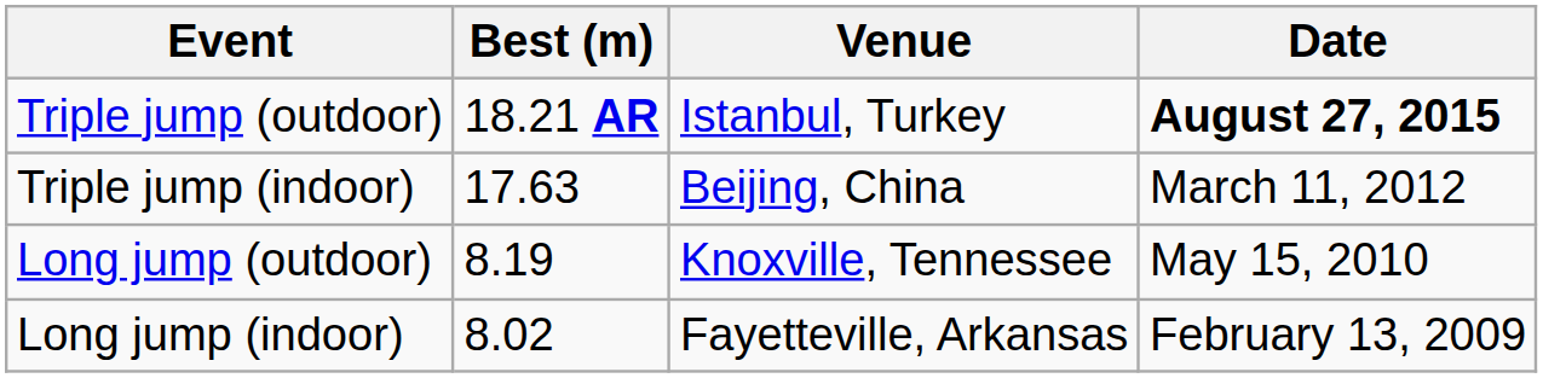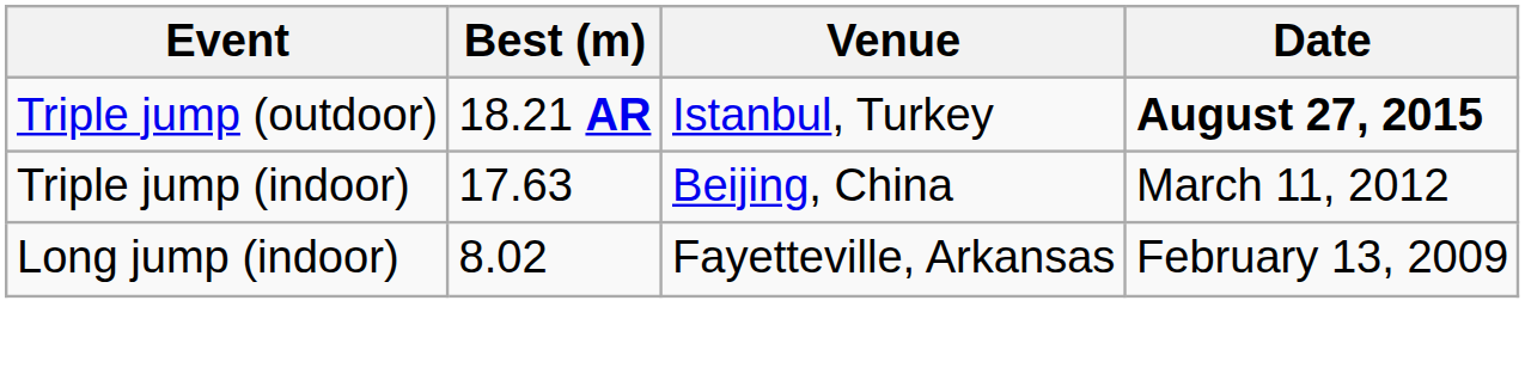 <table class="wikitable">
 <tr>
 <th>Event</th>
 <th>Best (m)</th>
 <th>Venue</th>
 <th>Date</th>
 </tr>
 <tr>
 <td><a href='#'>Triple jump</a> (outdoor)</td>
 <td>18.21 <strong><a href='#'>AR</a></strong></td>
 <td><a href='#'>Istanbul</a>, Turkey</td>
 <td><strong>August 27, 2015</strong></td>
 </tr>
 <tr>
 <td>Triple jump (indoor)</td>
 <td>17.63</td>
 <td><a href='#'>Beijing</a>, China</td>
 <td>March 11, 2012</td>
 </tr>
 <tr>
-<td><a href='#'>Long jump</a> (outdoor)</td>
-<td>8.19</td>
-<td><a href='#'>Knoxville</a>, Tennessee</td>
-<td>May 15, 2010</td>
-</tr>
-<tr>
 <td>Long jump (indoor)</td>
 <td>8.02</td>
 <td>Fayetteville, Arkansas</td>
 <td>February 13, 2009</td>
 </tr>
 </table>
